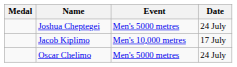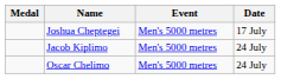 <table class="wikitable" style="font-size:90%" width=60%>
 <tr>
 <th>Medal</th>
 <th>Name</th>
 <th>Event</th>
 <th>Date</th>
 </tr>
 <tr>
 <td></td>
 <td><a href='#'>Joshua Cheptegei</a></td>
 <td><a href='#'>Men's 5000 metres</a></td>
-<td>24 July</td>
+<td>17 July</td>
 </tr>
 <tr>
 <td></td>
 <td><a href='#'>Jacob Kiplimo</a></td>
-<td><a href='#'>Men's 10,000 metres</a></td>
-<td>17 July</td>
+<td><a href='#'>Men's 5000 metres</a></td>
+<td>24 July</td>
 </tr>
 <tr>
 <td></td>
 <td><a href='#'>Oscar Chelimo</a></td>
 <td><a href='#'>Men's 5000 metres</a></td>
 <td>24 July</td>
 </tr>
 </table>
